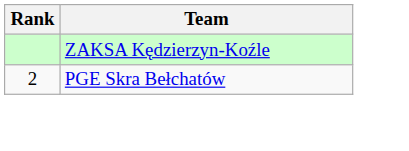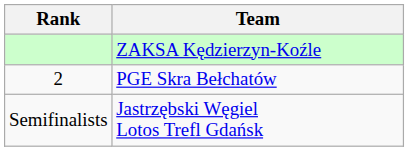 <table class="wikitable" style="text-align: center;">
 <tr>
 <th width=40>Rank</th>
 <th width=240>Team</th>
 </tr>
 <tr bgcolor=#CCFFCC>
 <td></td>
 <td align=left><a href='#'>ZAKSA Kędzierzyn-Koźle</a></td>
 </tr>
 <tr>
 <td>2</td>
 <td align=left><a href='#'>PGE Skra Bełchatów</a></td>
 </tr>
+<tr>
+<td>Semifinalists</td>
+<td align=left><a href='#'>Jastrzębski Węgiel</a><br> <a href='#'>Lotos Trefl Gdańsk</a></td>
+</tr>
 </table>
